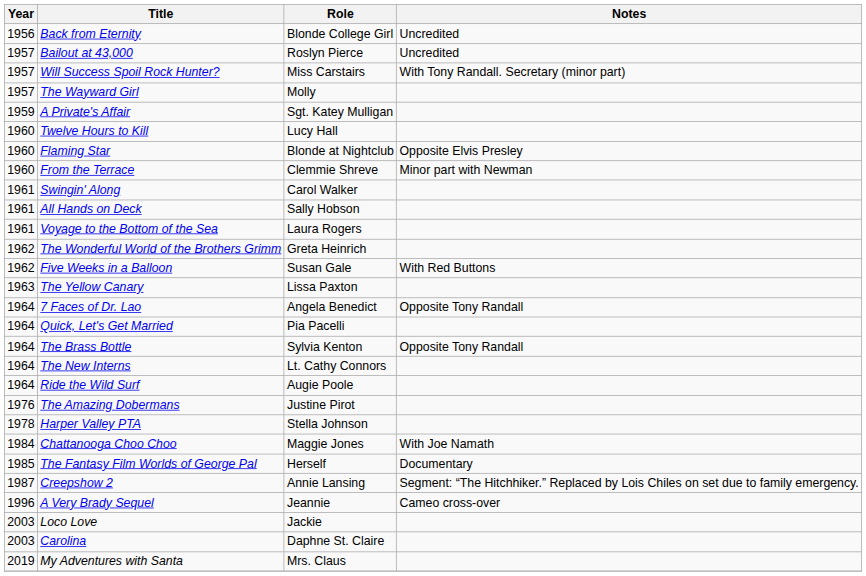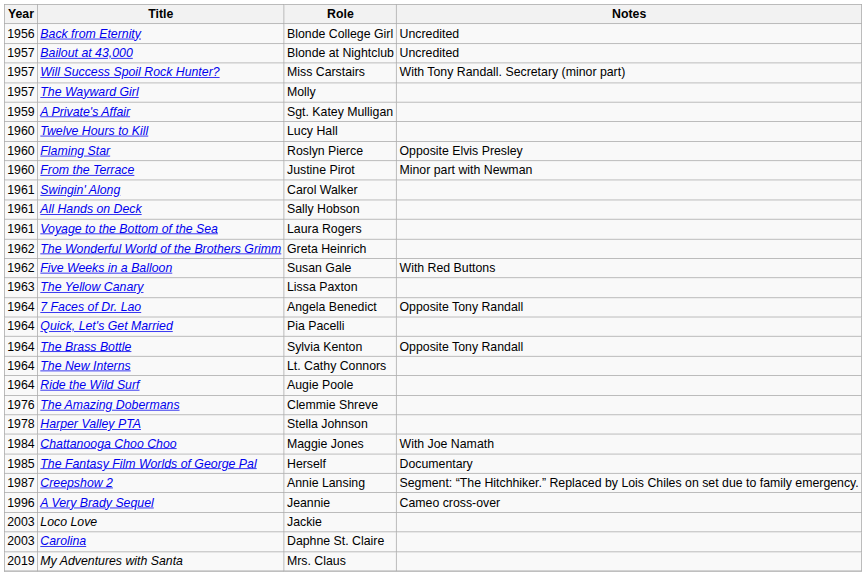 <table class="wikitable sortable">
 <tr>
 <th>Year</th>
 <th>Title</th>
 <th>Role</th>
 <th>Notes</th>
 </tr>
 <tr>
 <td>1956</td>
 <td><em><a href='#'>Back from Eternity</a></em></td>
 <td>Blonde College Girl</td>
 <td>Uncredited</td>
 </tr>
 <tr>
 <td>1957</td>
 <td><em><a href='#'>Bailout at 43,000</a></em></td>
-<td>Roslyn Pierce</td>
+<td>Blonde at Nightclub</td>
 <td>Uncredited</td>
 </tr>
 <tr>
 <td>1957</td>
 <td><em><a href='#'>Will Success Spoil Rock Hunter?</a></em></td>
 <td>Miss Carstairs</td>
 <td>With Tony Randall. Secretary (minor part)</td>
 </tr>
 <tr>
 <td>1957</td>
 <td><em><a href='#'>The Wayward Girl</a></em></td>
 <td>Molly</td>
 <td></td>
 </tr>
 <tr>
 <td>1959</td>
 <td><em><a href='#'>A Private's Affair</a></em></td>
 <td>Sgt. Katey Mulligan</td>
 <td></td>
 </tr>
 <tr>
 <td>1960</td>
 <td><em><a href='#'>Twelve Hours to Kill</a></em></td>
 <td>Lucy Hall</td>
 <td></td>
 </tr>
 <tr>
 <td>1960</td>
 <td><em><a href='#'>Flaming Star</a></em></td>
-<td>Blonde at Nightclub</td>
+<td>Roslyn Pierce</td>
 <td>Opposite Elvis Presley</td>
 </tr>
 <tr>
 <td>1960</td>
 <td><em><a href='#'>From the Terrace</a></em></td>
-<td>Clemmie Shreve</td>
+<td>Justine Pirot</td>
 <td>Minor part with Newman</td>
 </tr>
 <tr>
 <td>1961</td>
 <td><em><a href='#'>Swingin' Along</a></em></td>
 <td>Carol Walker</td>
 <td></td>
 </tr>
 <tr>
 <td>1961</td>
 <td><em><a href='#'>All Hands on Deck</a></em></td>
 <td>Sally Hobson</td>
 <td></td>
 </tr>
 <tr>
 <td>1961</td>
 <td><em><a href='#'>Voyage to the Bottom of the Sea</a></em></td>
 <td>Laura Rogers</td>
 <td></td>
 </tr>
 <tr>
 <td>1962</td>
 <td><em><a href='#'>The Wonderful World of the Brothers Grimm</a></em></td>
 <td>Greta Heinrich</td>
 <td></td>
 </tr>
 <tr>
 <td>1962</td>
 <td><em><a href='#'>Five Weeks in a Balloon</a></em></td>
 <td>Susan Gale</td>
 <td>With Red Buttons</td>
 </tr>
 <tr>
 <td>1963</td>
 <td><em><a href='#'>The Yellow Canary</a></em></td>
 <td>Lissa Paxton</td>
 <td></td>
 </tr>
 <tr>
 <td>1964</td>
 <td><em><a href='#'>7 Faces of Dr. Lao</a></em></td>
 <td>Angela Benedict</td>
 <td>Opposite Tony Randall</td>
 </tr>
 <tr>
 <td>1964</td>
 <td><em><a href='#'>Quick, Let's Get Married</a></em></td>
 <td>Pia Pacelli</td>
 <td></td>
 </tr>
 <tr>
 <td>1964</td>
 <td><em><a href='#'>The Brass Bottle</a></em></td>
 <td>Sylvia Kenton</td>
 <td>Opposite Tony Randall</td>
 </tr>
 <tr>
 <td>1964</td>
 <td><em><a href='#'>The New Interns</a></em></td>
 <td>Lt. Cathy Connors</td>
 <td></td>
 </tr>
 <tr>
 <td>1964</td>
 <td><em><a href='#'>Ride the Wild Surf</a></em></td>
 <td>Augie Poole</td>
 <td></td>
 </tr>
 <tr>
 <td>1976</td>
 <td><em><a href='#'>The Amazing Dobermans</a></em></td>
-<td>Justine Pirot</td>
+<td>Clemmie Shreve</td>
 <td></td>
 </tr>
 <tr>
 <td>1978</td>
 <td><em><a href='#'>Harper Valley PTA</a></em></td>
 <td>Stella Johnson</td>
 <td></td>
 </tr>
 <tr>
 <td>1984</td>
 <td><em><a href='#'>Chattanooga Choo Choo</a></em></td>
 <td>Maggie Jones</td>
 <td>With Joe Namath</td>
 </tr>
 <tr>
 <td>1985</td>
 <td><em><a href='#'>The Fantasy Film Worlds of George Pal</a></em></td>
 <td>Herself</td>
 <td>Documentary</td>
 </tr>
 <tr>
 <td>1987</td>
 <td><em><a href='#'>Creepshow 2</a></em></td>
 <td>Annie Lansing</td>
 <td>Segment: “The Hitchhiker.” Replaced by Lois Chiles on set due to family emergency.</td>
 </tr>
 <tr>
 <td>1996</td>
 <td><em><a href='#'>A Very Brady Sequel</a></em></td>
 <td>Jeannie</td>
 <td>Cameo cross-over</td>
 </tr>
 <tr>
 <td>2003</td>
 <td><em>Loco Love</em></td>
 <td>Jackie</td>
 <td></td>
 </tr>
 <tr>
 <td>2003</td>
 <td><em><a href='#'>Carolina</a></em></td>
 <td>Daphne St. Claire</td>
 <td></td>
 </tr>
 <tr>
 <td>2019</td>
 <td><em>My Adventures with Santa</em></td>
 <td>Mrs. Claus</td>
 <td></td>
 </tr>
 <tr>
 </tr>
 </table>
